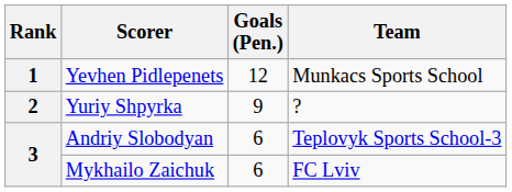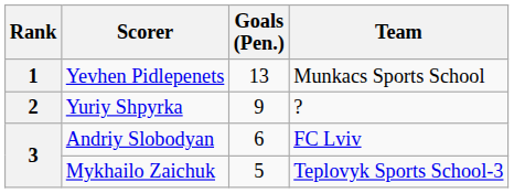 <table class="wikitable">
 <tr>
 <th>Rank</th>
 <th>Scorer</th>
 <th>Goals<br>(Pen.)</th>
 <th>Team</th>
 </tr>
 <tr>
 <th>1</th>
 <td> <a href='#'>Yevhen Pidlepenets</a></td>
-<td align=center>12</td>
+<td align=center>13</td>
 <td>Munkacs Sports School</td>
 </tr>
 <tr>
 <th>2</th>
 <td> <a href='#'>Yuriy Shpyrka</a></td>
 <td align=center>9</td>
 <td>?</td>
 </tr>
 <tr>
 <th rowspan=2>3</th>
 <td> <a href='#'>Andriy Slobodyan</a></td>
 <td align=center>6</td>
-<td><a href='#'>Teplovyk Sports School-3</a></td>
+<td><a href='#'>FC Lviv</a></td>
 </tr>
 <tr>
 <td> <a href='#'>Mykhailo Zaichuk</a></td>
-<td align=center>6</td>
-<td><a href='#'>FC Lviv</a></td>
+<td align=center>5</td>
+<td><a href='#'>Teplovyk Sports School-3</a></td>
 </tr>
 </table>
